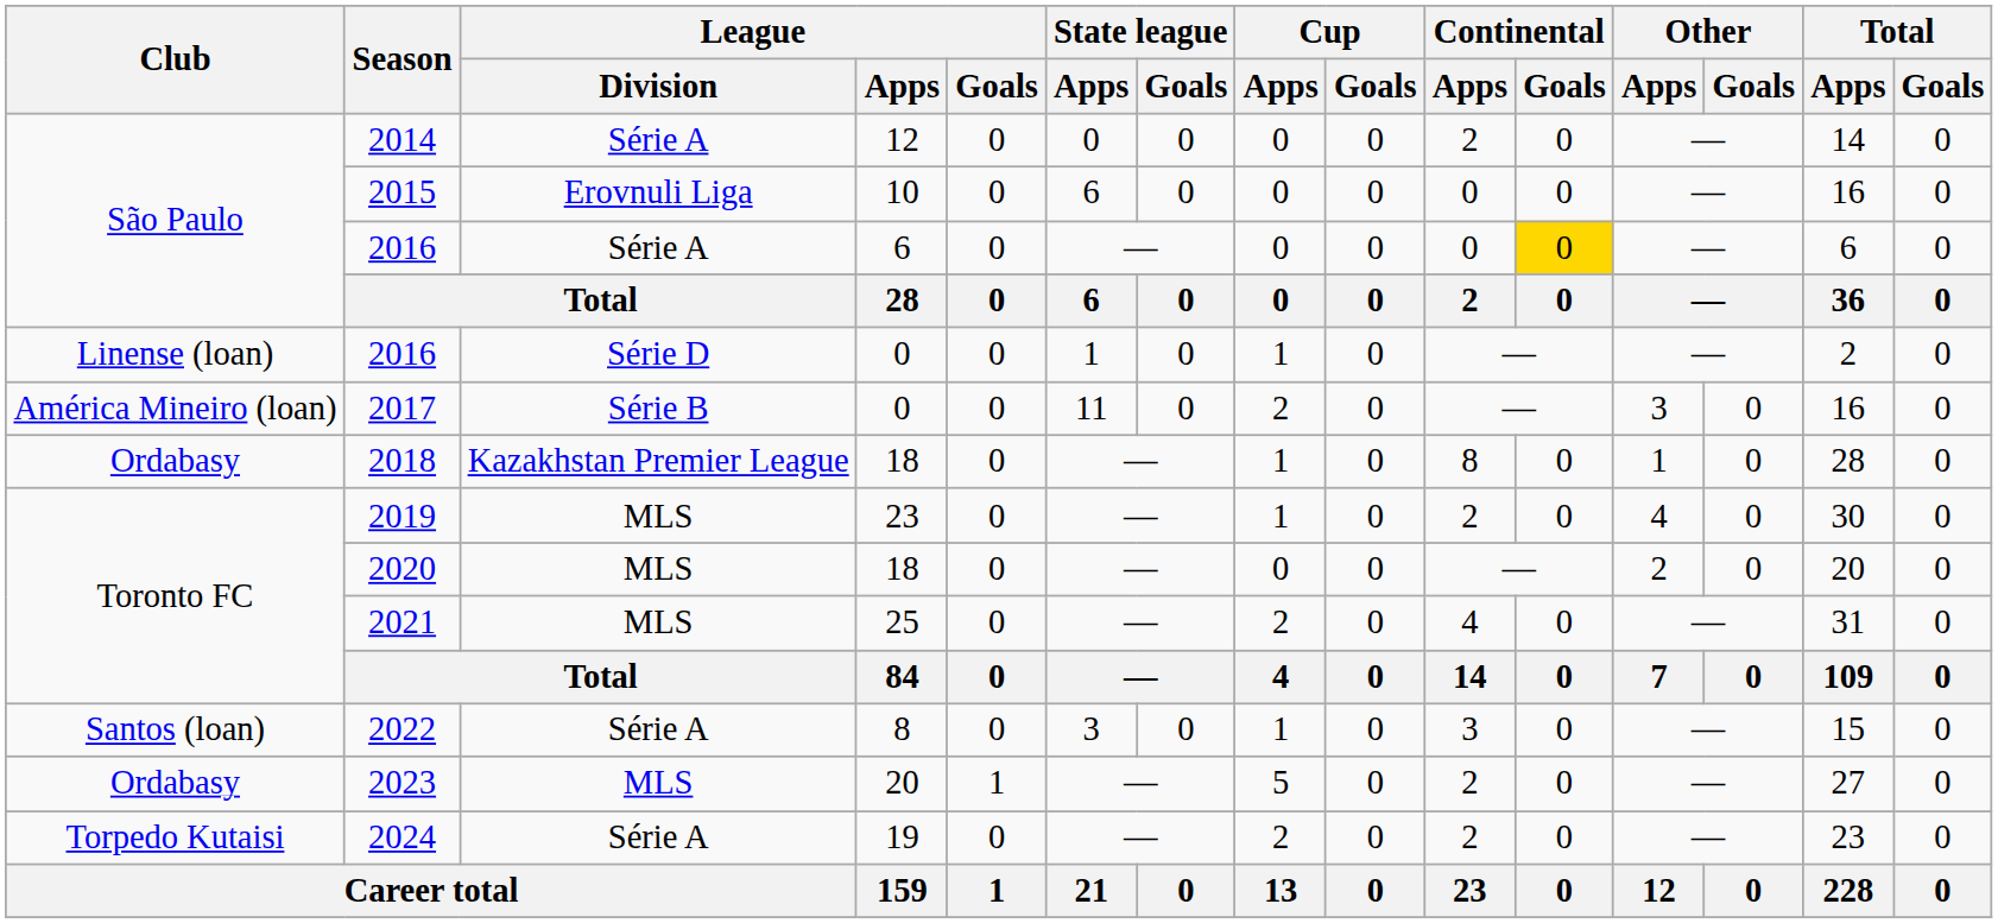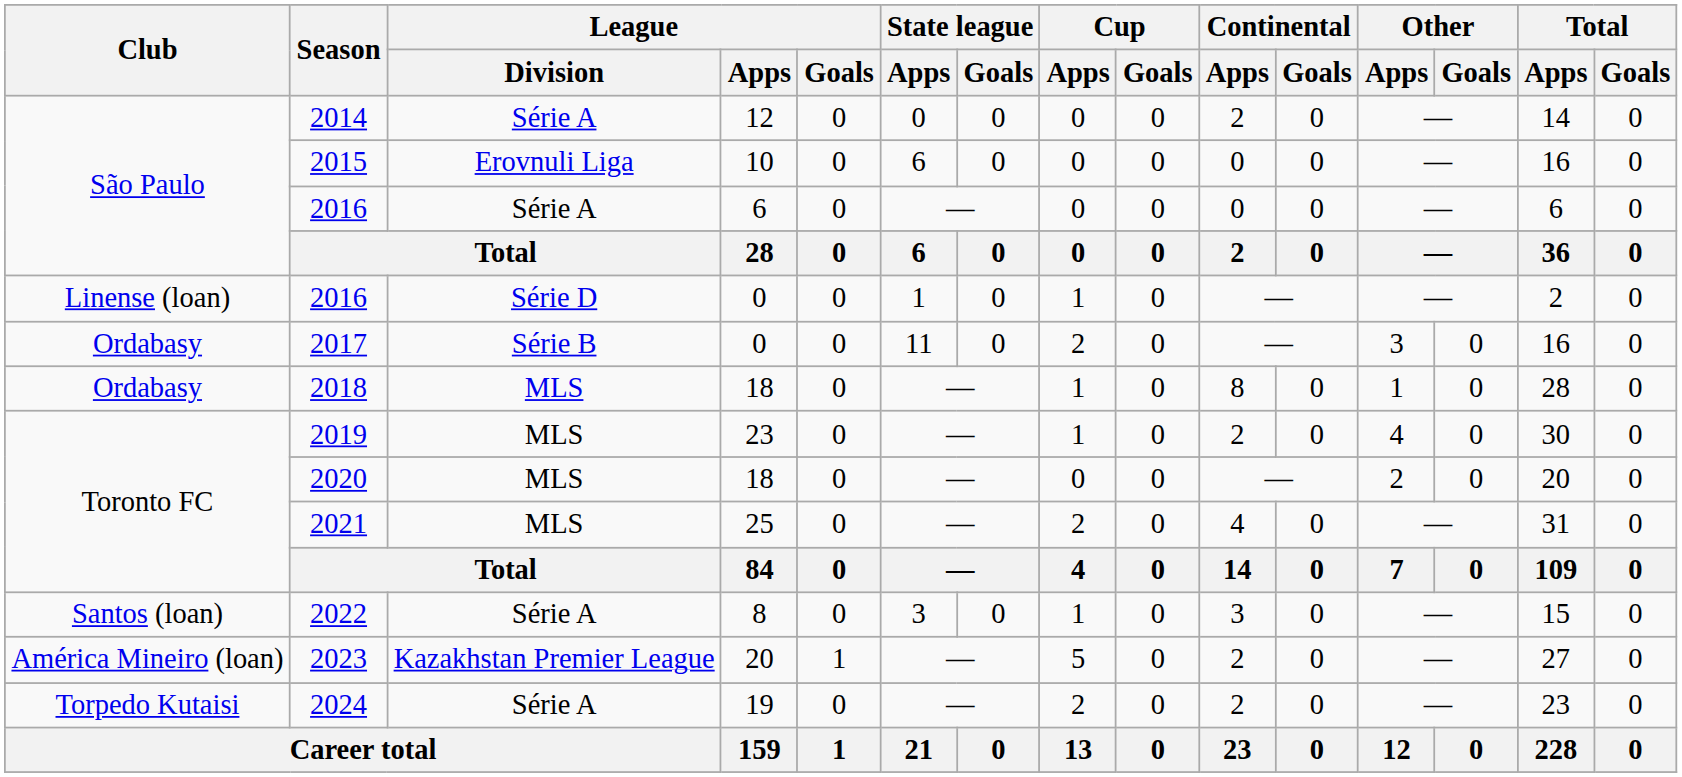 <table class="wikitable" Style="text-align: center">
 <tr>
 <th rowspan="2">Club</th>
 <th rowspan="2">Season</th>
 <th colspan="3">League</th>
 <th colspan="2">State league</th>
 <th colspan="2">Cup</th>
 <th colspan="2">Continental</th>
 <th colspan="2">Other</th>
 <th colspan="2">Total</th>
 </tr>
 <tr>
 <th>Division</th>
 <th>Apps</th>
 <th>Goals</th>
 <th>Apps</th>
 <th>Goals</th>
 <th>Apps</th>
 <th>Goals</th>
 <th>Apps</th>
 <th>Goals</th>
 <th>Apps</th>
 <th>Goals</th>
 <th>Apps</th>
 <th>Goals</th>
 </tr>
 <tr>
 <td rowspan="4"><a href='#'>São Paulo</a></td>
 <td><a href='#'>2014</a></td>
 <td><a href='#'>Série A</a></td>
 <td>12</td>
 <td>0</td>
 <td>0</td>
 <td>0</td>
 <td>0</td>
 <td>0</td>
 <td>2</td>
 <td>0</td>
 <td colspan="2">—</td>
 <td>14</td>
 <td>0</td>
 </tr>
 <tr>
 <td><a href='#'>2015</a></td>
 <td><a href='#'>Erovnuli Liga</a></td>
 <td>10</td>
 <td>0</td>
 <td>6</td>
 <td>0</td>
 <td>0</td>
 <td>0</td>
 <td>0</td>
 <td>0</td>
 <td colspan="2">—</td>
 <td>16</td>
 <td>0</td>
 </tr>
 <tr>
 <td><a href='#'>2016</a></td>
 <td>Série A</td>
 <td>6</td>
 <td>0</td>
 <td colspan="2">—</td>
 <td>0</td>
 <td>0</td>
 <td>0</td>
-<td style="background: gold;">0</td>
+<td>0</td>
 <td colspan="2">—</td>
 <td>6</td>
 <td>0</td>
 </tr>
 <tr>
 <th colspan="2">Total</th>
 <th>28</th>
 <th>0</th>
 <th>6</th>
 <th>0</th>
 <th>0</th>
 <th>0</th>
 <th>2</th>
 <th>0</th>
 <th colspan="2">—</th>
 <th>36</th>
 <th>0</th>
 </tr>
 <tr>
 <td><a href='#'>Linense</a> (loan)</td>
 <td><a href='#'>2016</a></td>
 <td><a href='#'>Série D</a></td>
 <td>0</td>
 <td>0</td>
 <td>1</td>
 <td>0</td>
 <td>1</td>
 <td>0</td>
 <td colspan="2">—</td>
 <td colspan="2">—</td>
 <td>2</td>
 <td>0</td>
 </tr>
 <tr>
-<td><a href='#'>América Mineiro</a> (loan)</td>
+<td><a href='#'>Ordabasy</a></td>
 <td><a href='#'>2017</a></td>
 <td><a href='#'>Série B</a></td>
 <td>0</td>
 <td>0</td>
 <td>11</td>
 <td>0</td>
 <td>2</td>
 <td>0</td>
 <td colspan="2">—</td>
 <td>3</td>
 <td>0</td>
 <td>16</td>
 <td>0</td>
 </tr>
 <tr>
 <td><a href='#'>Ordabasy</a></td>
 <td><a href='#'>2018</a></td>
-<td><a href='#'>Kazakhstan Premier League</a></td>
+<td><a href='#'>MLS</a></td>
 <td>18</td>
 <td>0</td>
 <td colspan="2">—</td>
 <td>1</td>
 <td>0</td>
 <td>8</td>
 <td>0</td>
 <td>1</td>
 <td>0</td>
 <td>28</td>
 <td>0</td>
 </tr>
 <tr>
 <td rowspan="4">Toronto FC</td>
 <td><a href='#'>2019</a></td>
 <td>MLS</td>
 <td>23</td>
 <td>0</td>
 <td colspan="2">—</td>
 <td>1</td>
 <td>0</td>
 <td>2</td>
 <td>0</td>
 <td>4</td>
 <td>0</td>
 <td>30</td>
 <td>0</td>
 </tr>
 <tr>
 <td><a href='#'>2020</a></td>
 <td>MLS</td>
 <td>18</td>
 <td>0</td>
 <td colspan="2">—</td>
 <td>0</td>
 <td>0</td>
 <td colspan="2">—</td>
 <td>2</td>
 <td>0</td>
 <td>20</td>
 <td>0</td>
 </tr>
 <tr>
 <td><a href='#'>2021</a></td>
 <td>MLS</td>
 <td>25</td>
 <td>0</td>
 <td colspan="2">—</td>
 <td>2</td>
 <td>0</td>
 <td>4</td>
 <td>0</td>
 <td colspan="2">—</td>
 <td>31</td>
 <td>0</td>
 </tr>
 <tr>
 <th colspan="2">Total</th>
 <th>84</th>
 <th>0</th>
 <th colspan="2">—</th>
 <th>4</th>
 <th>0</th>
 <th>14</th>
 <th>0</th>
 <th>7</th>
 <th>0</th>
 <th>109</th>
 <th>0</th>
 </tr>
 <tr>
 <td><a href='#'>Santos</a> (loan)</td>
 <td><a href='#'>2022</a></td>
 <td>Série A</td>
 <td>8</td>
 <td>0</td>
 <td>3</td>
 <td>0</td>
 <td>1</td>
 <td>0</td>
 <td>3</td>
 <td>0</td>
 <td colspan="2">—</td>
 <td>15</td>
 <td>0</td>
 </tr>
 <tr>
-<td><a href='#'>Ordabasy</a></td>
+<td><a href='#'>América Mineiro</a> (loan)</td>
 <td><a href='#'>2023</a></td>
-<td><a href='#'>MLS</a></td>
+<td><a href='#'>Kazakhstan Premier League</a></td>
 <td>20</td>
 <td>1</td>
 <td colspan="2">—</td>
 <td>5</td>
 <td>0</td>
 <td>2</td>
 <td>0</td>
 <td colspan="2">—</td>
 <td>27</td>
 <td>0</td>
 </tr>
 <tr>
 <td><a href='#'>Torpedo Kutaisi</a></td>
 <td><a href='#'>2024</a></td>
 <td>Série A</td>
 <td>19</td>
 <td>0</td>
 <td colspan="2">—</td>
 <td>2</td>
 <td>0</td>
 <td>2</td>
 <td>0</td>
 <td colspan="2">—</td>
 <td>23</td>
 <td>0</td>
 </tr>
 <tr>
 <th colspan="3">Career total</th>
 <th>159</th>
 <th>1</th>
 <th>21</th>
 <th>0</th>
 <th>13</th>
 <th>0</th>
 <th>23</th>
 <th>0</th>
 <th>12</th>
 <th>0</th>
 <th>228</th>
 <th>0</th>
 </tr>
 </table>
